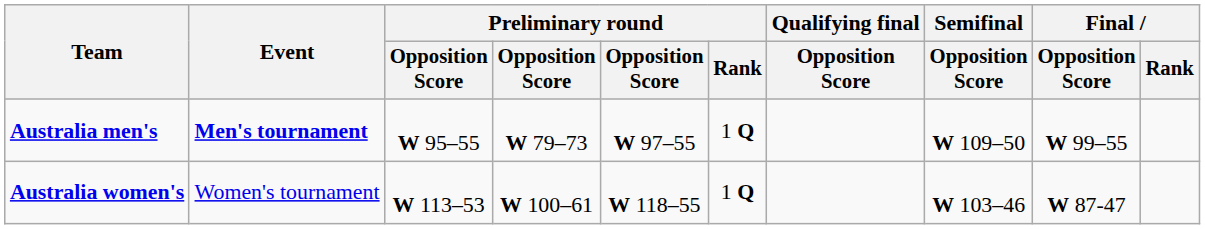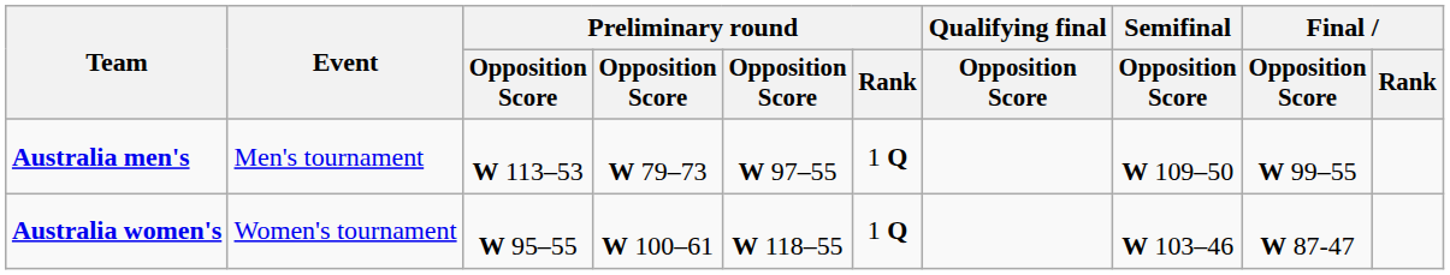 <table class=wikitable style=font-size:90%;text-align:center>
 <tr>
 <th rowspan=2>Team</th>
 <th rowspan=2>Event</th>
 <th colspan=4>Preliminary round</th>
 <th>Qualifying final</th>
 <th>Semifinal</th>
 <th colspan=2>Final / </th>
 </tr>
 <tr style=font-size:95%>
 <th>Opposition<br>Score</th>
 <th>Opposition<br>Score</th>
 <th>Opposition<br>Score</th>
 <th>Rank</th>
 <th>Opposition<br>Score</th>
 <th>Opposition<br>Score</th>
 <th>Opposition<br>Score</th>
 <th>Rank</th>
 </tr>
 <tr>
 <td align=left><strong><a href='#'>Australia men's</a></strong></td>
-<td align=left><strong><a href='#'>Men's tournament</a></strong></td>
-<td><br><strong>W</strong> 95–55</td>
+<td align=left><a href='#'>Men's tournament</a></td>
+<td><br><strong>W</strong> 113–53</td>
 <td><br><strong>W</strong> 79–73</td>
 <td><br><strong>W</strong> 97–55</td>
 <td>1 <strong>Q</strong></td>
 <td></td>
 <td><br><strong>W</strong> 109–50</td>
 <td><br><strong>W</strong> 99–55</td>
 <td></td>
 </tr>
 <tr>
 <td align=left><strong><a href='#'>Australia women's</a></strong></td>
 <td align=left><a href='#'>Women's tournament</a></td>
-<td><br><strong>W</strong> 113–53</td>
+<td><br><strong>W</strong> 95–55</td>
 <td><br><strong>W</strong> 100–61</td>
 <td><br><strong>W</strong> 118–55</td>
 <td>1 <strong>Q</strong></td>
 <td></td>
 <td><br><strong>W</strong> 103–46</td>
 <td><br><strong>W</strong> 87-47</td>
 <td></td>
 </tr>
 </table>
